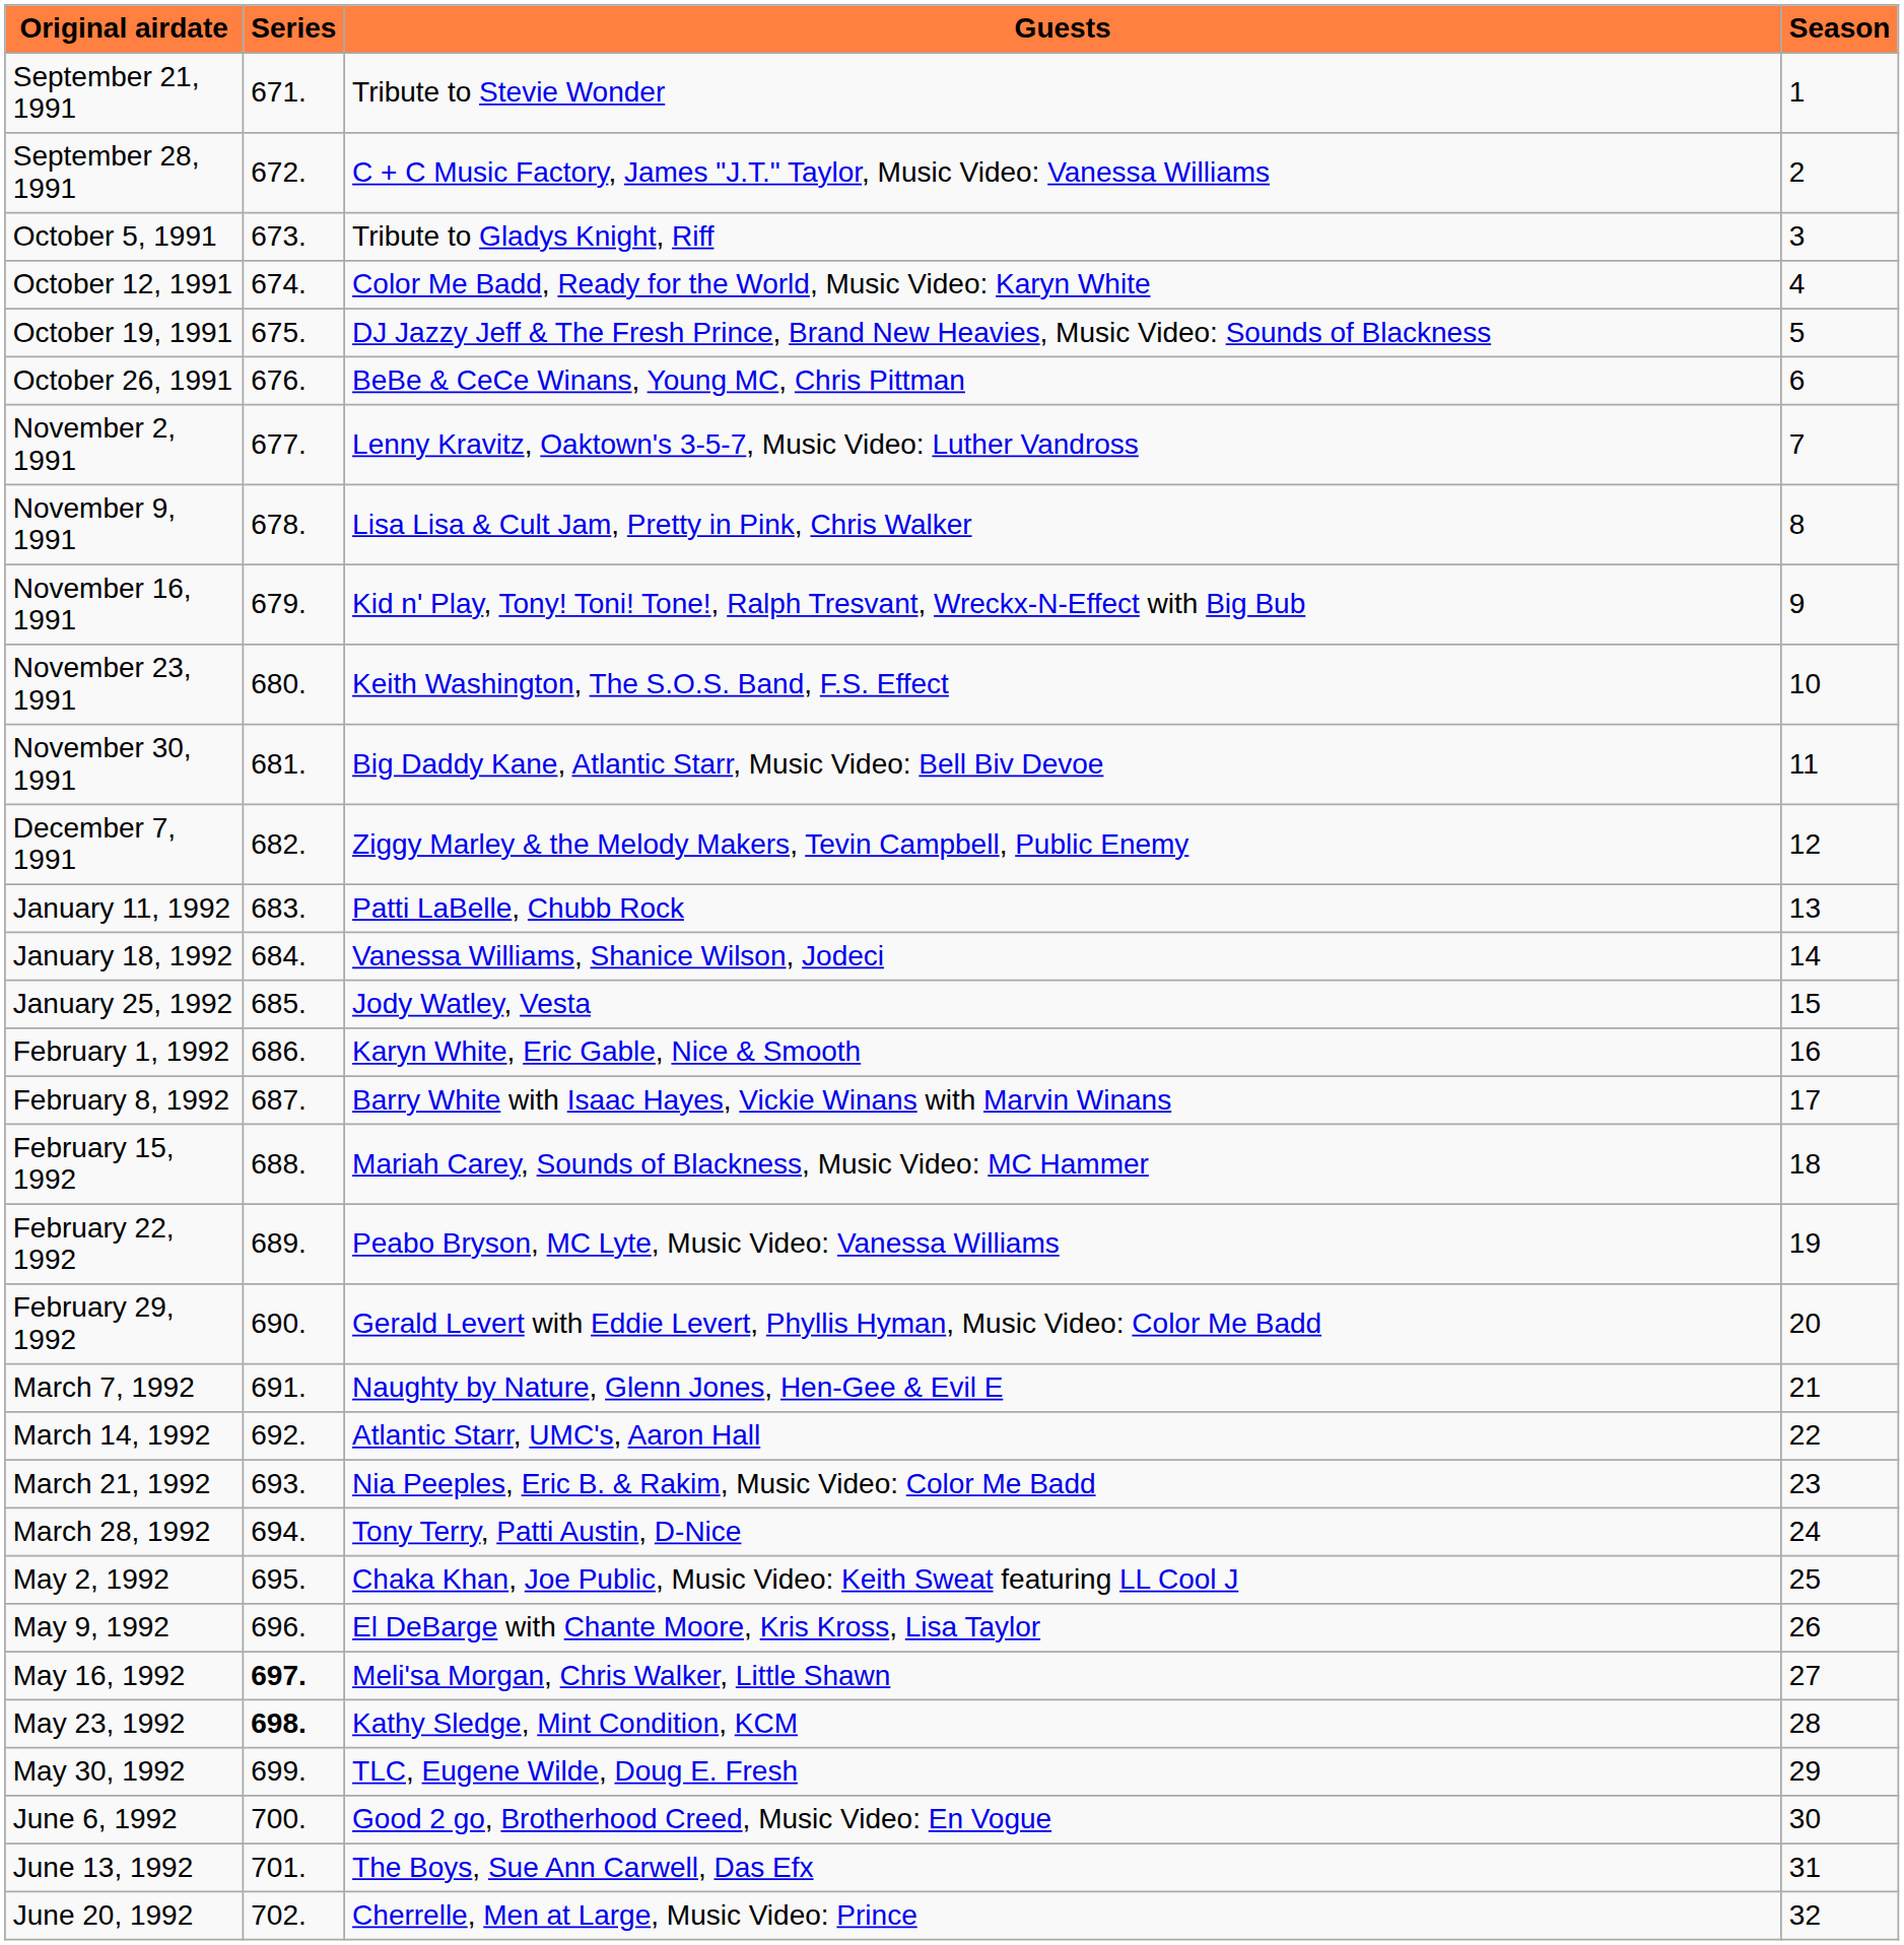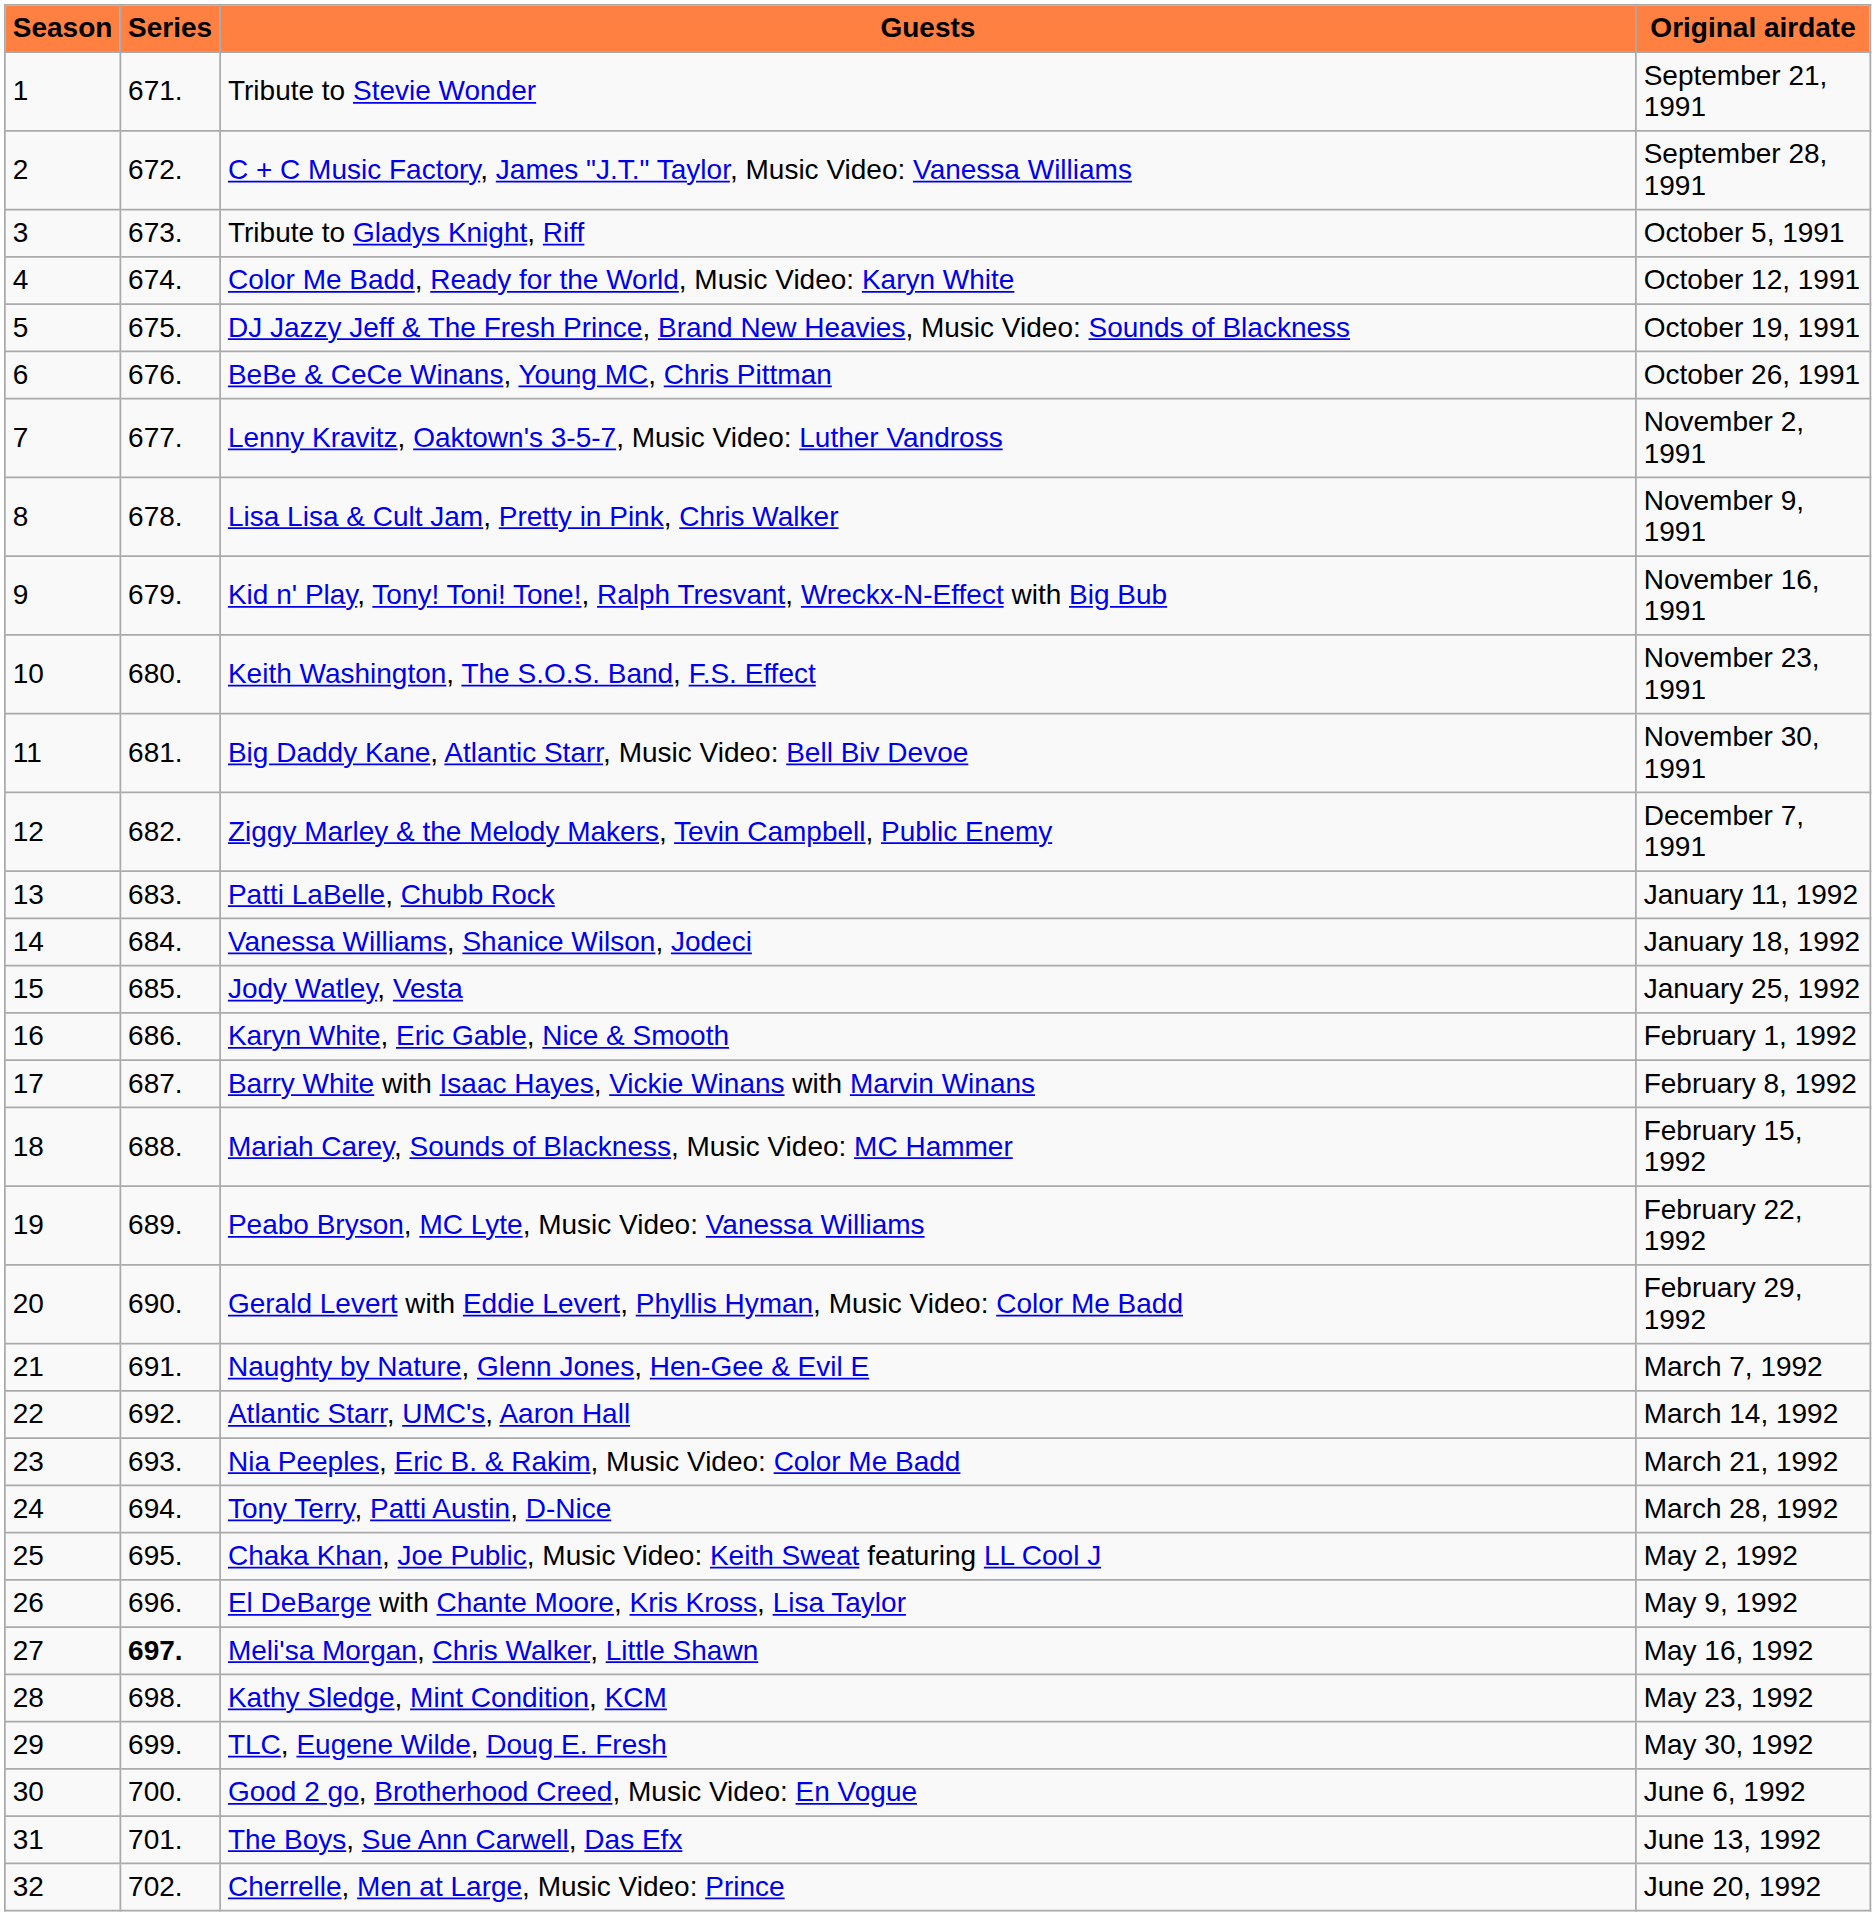 <table class="toccolours" border="2" cellpadding="4" cellspacing="0" style="margin: 1em 1em 1em 0; background: #f9f9f9; border: 1px #aaa solid; border-collapse: collapse">
 <tr style="vertical-align: top; text-align: center; background-color:#FF8040">
-<th style="width:125px;"><strong>Original airdate</strong></th>
+<th><strong>Season</strong></th>
 <th><strong>Series</strong></th>
 <th style="width:800px;"><strong>Guests</strong></th>
-<th><strong>Season</strong></th>
+<th style="width:125px;"><strong>Original airdate</strong></th>
 </tr>
 <tr>
-<td>September 21, 1991</td>
+<td>1</td>
 <td>671.</td>
 <td>Tribute to <a href='#'>Stevie Wonder</a></td>
-<td>1</td>
+<td>September 21, 1991</td>
 </tr>
 <tr>
-<td>September 28, 1991</td>
+<td>2</td>
 <td>672.</td>
 <td><a href='#'>C + C Music Factory</a>, <a href='#'>James "J.T." Taylor</a>, Music Video: <a href='#'>Vanessa Williams</a></td>
-<td>2</td>
+<td>September 28, 1991</td>
 </tr>
 <tr>
-<td>October 5, 1991</td>
+<td>3</td>
 <td>673.</td>
 <td>Tribute to <a href='#'>Gladys Knight</a>, <a href='#'>Riff</a></td>
-<td>3</td>
+<td>October 5, 1991</td>
 </tr>
 <tr>
-<td>October 12, 1991</td>
+<td>4</td>
 <td>674.</td>
 <td><a href='#'>Color Me Badd</a>, <a href='#'>Ready for the World</a>, Music Video: <a href='#'>Karyn White</a></td>
-<td>4</td>
+<td>October 12, 1991</td>
 </tr>
 <tr>
-<td>October 19, 1991</td>
+<td>5</td>
 <td>675.</td>
 <td><a href='#'>DJ Jazzy Jeff & The Fresh Prince</a>, <a href='#'>Brand New Heavies</a>, Music Video: <a href='#'>Sounds of Blackness</a></td>
-<td>5</td>
+<td>October 19, 1991</td>
 </tr>
 <tr>
-<td>October 26, 1991</td>
+<td>6</td>
 <td>676.</td>
 <td><a href='#'>BeBe & CeCe Winans</a>, <a href='#'>Young MC</a>, <a href='#'>Chris Pittman</a></td>
-<td>6</td>
+<td>October 26, 1991</td>
 </tr>
 <tr>
-<td>November 2, 1991</td>
+<td>7</td>
 <td>677.</td>
 <td><a href='#'>Lenny Kravitz</a>, <a href='#'>Oaktown's 3-5-7</a>, Music Video: <a href='#'>Luther Vandross</a></td>
-<td>7</td>
+<td>November 2, 1991</td>
 </tr>
 <tr>
-<td>November 9, 1991</td>
+<td>8</td>
 <td>678.</td>
 <td><a href='#'>Lisa Lisa & Cult Jam</a>, <a href='#'>Pretty in Pink</a>, <a href='#'>Chris Walker</a></td>
-<td>8</td>
+<td>November 9, 1991</td>
 </tr>
 <tr>
-<td>November 16, 1991</td>
+<td>9</td>
 <td>679.</td>
 <td><a href='#'>Kid n' Play</a>, <a href='#'>Tony! Toni! Tone!</a>, <a href='#'>Ralph Tresvant</a>, <a href='#'>Wreckx-N-Effect</a> with <a href='#'>Big Bub</a></td>
-<td>9</td>
+<td>November 16, 1991</td>
 </tr>
 <tr>
-<td>November 23, 1991</td>
+<td>10</td>
 <td>680.</td>
 <td><a href='#'>Keith Washington</a>, <a href='#'>The S.O.S. Band</a>, <a href='#'>F.S. Effect</a></td>
-<td>10</td>
+<td>November 23, 1991</td>
 </tr>
 <tr>
-<td>November 30, 1991</td>
+<td>11</td>
 <td>681.</td>
 <td><a href='#'>Big Daddy Kane</a>, <a href='#'>Atlantic Starr</a>, Music Video: <a href='#'>Bell Biv Devoe</a></td>
-<td>11</td>
+<td>November 30, 1991</td>
 </tr>
 <tr>
-<td>December 7, 1991</td>
+<td>12</td>
 <td>682.</td>
 <td><a href='#'>Ziggy Marley & the Melody Makers</a>, <a href='#'>Tevin Campbell</a>, <a href='#'>Public Enemy</a></td>
-<td>12</td>
+<td>December 7, 1991</td>
 </tr>
 <tr>
-<td>January 11, 1992</td>
+<td>13</td>
 <td>683.</td>
 <td><a href='#'>Patti LaBelle</a>, <a href='#'>Chubb Rock</a></td>
-<td>13</td>
+<td>January 11, 1992</td>
 </tr>
 <tr>
-<td>January 18, 1992</td>
+<td>14</td>
 <td>684.</td>
 <td><a href='#'>Vanessa Williams</a>, <a href='#'>Shanice Wilson</a>, <a href='#'>Jodeci</a></td>
-<td>14</td>
+<td>January 18, 1992</td>
 </tr>
 <tr>
-<td>January 25, 1992</td>
+<td>15</td>
 <td>685.</td>
 <td><a href='#'>Jody Watley</a>, <a href='#'>Vesta</a></td>
-<td>15</td>
+<td>January 25, 1992</td>
 </tr>
 <tr>
-<td>February 1, 1992</td>
+<td>16</td>
 <td>686.</td>
 <td><a href='#'>Karyn White</a>, <a href='#'>Eric Gable</a>, <a href='#'>Nice & Smooth</a></td>
-<td>16</td>
+<td>February 1, 1992</td>
 </tr>
 <tr>
-<td>February 8, 1992</td>
+<td>17</td>
 <td>687.</td>
 <td><a href='#'>Barry White</a> with <a href='#'>Isaac Hayes</a>, <a href='#'>Vickie Winans</a> with <a href='#'>Marvin Winans</a></td>
-<td>17</td>
+<td>February 8, 1992</td>
 </tr>
 <tr>
-<td>February 15, 1992</td>
+<td>18</td>
 <td>688.</td>
 <td><a href='#'>Mariah Carey</a>, <a href='#'>Sounds of Blackness</a>, Music Video: <a href='#'>MC Hammer</a></td>
-<td>18</td>
+<td>February 15, 1992</td>
 </tr>
 <tr>
-<td>February 22, 1992</td>
+<td>19</td>
 <td>689.</td>
 <td><a href='#'>Peabo Bryson</a>, <a href='#'>MC Lyte</a>, Music Video: <a href='#'>Vanessa Williams</a></td>
-<td>19</td>
+<td>February 22, 1992</td>
 </tr>
 <tr>
-<td>February 29, 1992</td>
+<td>20</td>
 <td>690.</td>
 <td><a href='#'>Gerald Levert</a> with <a href='#'>Eddie Levert</a>, <a href='#'>Phyllis Hyman</a>, Music Video: <a href='#'>Color Me Badd</a></td>
-<td>20</td>
+<td>February 29, 1992</td>
 </tr>
 <tr>
-<td>March 7, 1992</td>
+<td>21</td>
 <td>691.</td>
 <td><a href='#'>Naughty by Nature</a>, <a href='#'>Glenn Jones</a>, <a href='#'>Hen-Gee & Evil E</a></td>
-<td>21</td>
+<td>March 7, 1992</td>
 </tr>
 <tr>
-<td>March 14, 1992</td>
+<td>22</td>
 <td>692.</td>
 <td><a href='#'>Atlantic Starr</a>, <a href='#'>UMC's</a>, <a href='#'>Aaron Hall</a></td>
-<td>22</td>
+<td>March 14, 1992</td>
 </tr>
 <tr>
-<td>March 21, 1992</td>
+<td>23</td>
 <td>693.</td>
 <td><a href='#'>Nia Peeples</a>, <a href='#'>Eric B. & Rakim</a>, Music Video: <a href='#'>Color Me Badd</a></td>
-<td>23</td>
+<td>March 21, 1992</td>
 </tr>
 <tr>
-<td>March 28, 1992</td>
+<td>24</td>
 <td>694.</td>
 <td><a href='#'>Tony Terry</a>, <a href='#'>Patti Austin</a>, <a href='#'>D-Nice</a></td>
-<td>24</td>
+<td>March 28, 1992</td>
 </tr>
 <tr>
-<td>May 2, 1992</td>
+<td>25</td>
 <td>695.</td>
 <td><a href='#'>Chaka Khan</a>, <a href='#'>Joe Public</a>, Music Video: <a href='#'>Keith Sweat</a> featuring <a href='#'>LL Cool J</a></td>
-<td>25</td>
+<td>May 2, 1992</td>
 </tr>
 <tr>
-<td>May 9, 1992</td>
+<td>26</td>
 <td>696.</td>
 <td><a href='#'>El DeBarge</a> with <a href='#'>Chante Moore</a>, <a href='#'>Kris Kross</a>, <a href='#'>Lisa Taylor</a></td>
-<td>26</td>
+<td>May 9, 1992</td>
 </tr>
 <tr>
-<td>May 16, 1992</td>
+<td>27</td>
 <td><strong>697.</strong></td>
 <td><a href='#'>Meli'sa Morgan</a>, <a href='#'>Chris Walker</a>, <a href='#'>Little Shawn</a></td>
-<td>27</td>
+<td>May 16, 1992</td>
 </tr>
 <tr>
+<td>28</td>
+<td>698.</td>
+<td><a href='#'>Kathy Sledge</a>, <a href='#'>Mint Condition</a>, <a href='#'>KCM</a></td>
 <td>May 23, 1992</td>
-<td><strong>698.</strong></td>
-<td><a href='#'>Kathy Sledge</a>, <a href='#'>Mint Condition</a>, <a href='#'>KCM</a></td>
-<td>28</td>
 </tr>
 <tr>
-<td>May 30, 1992</td>
+<td>29</td>
 <td>699.</td>
 <td><a href='#'>TLC</a>, <a href='#'>Eugene Wilde</a>, <a href='#'>Doug E. Fresh</a></td>
-<td>29</td>
+<td>May 30, 1992</td>
 </tr>
 <tr>
-<td>June 6, 1992</td>
+<td>30</td>
 <td>700.</td>
 <td><a href='#'>Good 2 go</a>, <a href='#'>Brotherhood Creed</a>, Music Video: <a href='#'>En Vogue</a></td>
-<td>30</td>
+<td>June 6, 1992</td>
 </tr>
 <tr>
-<td>June 13, 1992</td>
+<td>31</td>
 <td>701.</td>
 <td><a href='#'>The Boys</a>, <a href='#'>Sue Ann Carwell</a>, <a href='#'>Das Efx</a></td>
-<td>31</td>
+<td>June 13, 1992</td>
 </tr>
 <tr>
-<td>June 20, 1992</td>
+<td>32</td>
 <td>702.</td>
 <td><a href='#'>Cherrelle</a>, <a href='#'>Men at Large</a>, Music Video: <a href='#'>Prince</a></td>
-<td>32</td>
+<td>June 20, 1992</td>
 </tr>
 </table>
